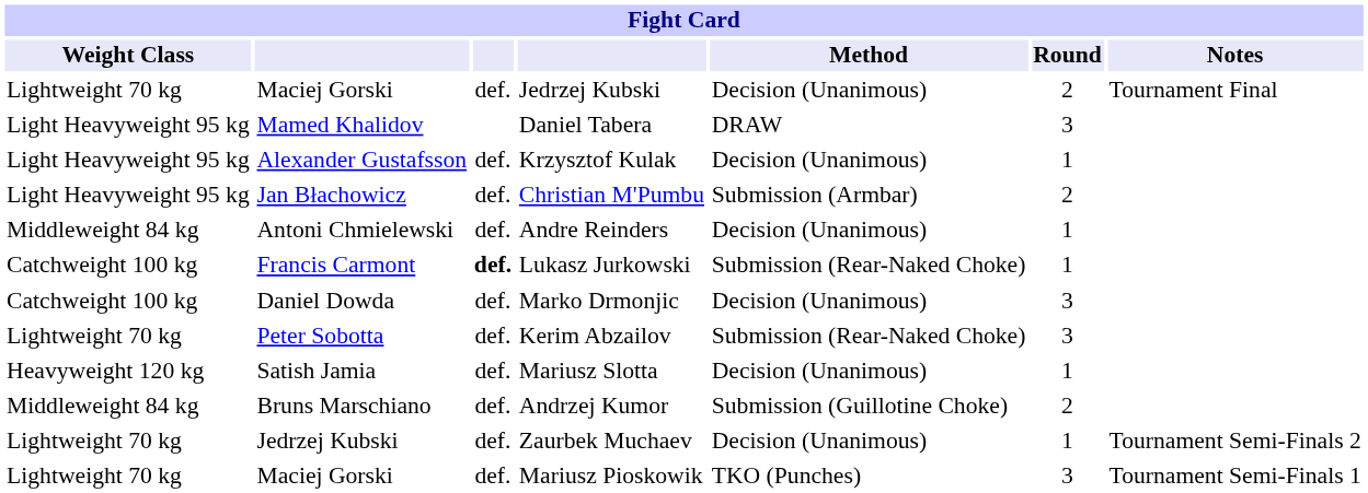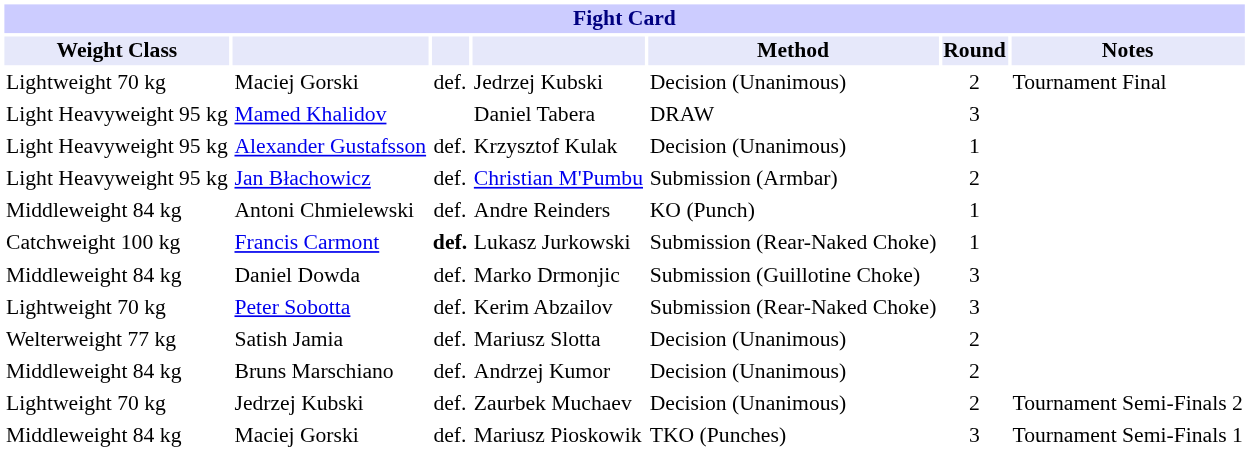 <table class="toccolours" style="font-size: 80%;">
 <tr>
 <th colspan="8" style="background-color: #ccf; color: #000080; text-align: center;"><strong>Fight Card</strong></th>
 </tr>
 <tr>
 <th colspan="1" style="background-color: #E6E8FA; color: #000000; text-align: center;">Weight Class</th>
 <th colspan="1" style="background-color: #E6E8FA; color: #000000; text-align: center;"></th>
 <th colspan="1" style="background-color: #E6E8FA; color: #000000; text-align: center;"></th>
 <th colspan="1" style="background-color: #E6E8FA; color: #000000; text-align: center;"></th>
 <th colspan="1" style="background-color: #E6E8FA; color: #000000; text-align: center;">Method</th>
 <th colspan="1" style="background-color: #E6E8FA; color: #000000; text-align: center;">Round</th>
 <th colspan="1" style="background-color: #E6E8FA; color: #000000; text-align: center;">Notes</th>
 </tr>
 <tr>
 <td>Lightweight 70 kg</td>
 <td> Maciej Gorski</td>
 <td align=center>def.</td>
 <td>  Jedrzej Kubski</td>
 <td>Decision (Unanimous)</td>
 <td align=center>2</td>
 <td>Tournament Final</td>
 </tr>
 <tr>
 <td>Light Heavyweight 95 kg</td>
 <td> <a href='#'>Mamed Khalidov</a></td>
 <td align=center></td>
 <td>  Daniel Tabera</td>
 <td>DRAW</td>
 <td align=center>3</td>
 <td></td>
 </tr>
 <tr>
 <td>Light Heavyweight 95 kg</td>
 <td> <a href='#'>Alexander Gustafsson</a></td>
 <td align=center>def.</td>
 <td> Krzysztof Kulak</td>
 <td>Decision (Unanimous)</td>
 <td align=center>1</td>
 <td></td>
 </tr>
 <tr>
 <td>Light Heavyweight 95 kg</td>
 <td> <a href='#'>Jan Błachowicz</a></td>
 <td align=center>def.</td>
 <td> <a href='#'>Christian M'Pumbu</a></td>
 <td>Submission (Armbar)</td>
 <td align=center>2</td>
 <td></td>
 </tr>
 <tr>
 <td>Middleweight 84 kg</td>
 <td> Antoni Chmielewski</td>
 <td align=center>def.</td>
 <td>  Andre Reinders</td>
-<td>Decision (Unanimous)</td>
+<td>KO (Punch)</td>
 <td align=center>1</td>
 <td></td>
 </tr>
 <tr>
 <td>Catchweight 100 kg</td>
 <td>  <a href='#'>Francis Carmont</a></td>
 <td align=center><strong>def.</strong></td>
 <td> Lukasz Jurkowski</td>
 <td>Submission (Rear-Naked Choke)</td>
 <td align=center>1</td>
 <td></td>
 </tr>
 <tr>
-<td>Catchweight 100 kg</td>
+<td>Middleweight 84 kg</td>
 <td> Daniel Dowda</td>
 <td align=center>def.</td>
 <td> Marko Drmonjic</td>
-<td>Decision (Unanimous)</td>
+<td>Submission (Guillotine Choke)</td>
 <td align=center>3</td>
 <td></td>
 </tr>
 <tr>
 <td>Lightweight 70 kg</td>
 <td>  <a href='#'>Peter Sobotta</a></td>
 <td align=center>def.</td>
 <td>  Kerim Abzailov</td>
 <td>Submission (Rear-Naked Choke)</td>
 <td align=center>3</td>
 <td></td>
 </tr>
 <tr>
-<td>Heavyweight 120 kg</td>
+<td>Welterweight 77 kg</td>
 <td> Satish Jamia</td>
 <td align=center>def.</td>
 <td> Mariusz Slotta</td>
 <td>Decision (Unanimous)</td>
-<td align=center>1</td>
+<td align=center>2</td>
 <td></td>
 </tr>
 <tr>
 <td>Middleweight 84 kg</td>
 <td> Bruns Marschiano</td>
 <td align=center>def.</td>
 <td>  Andrzej Kumor</td>
-<td>Submission (Guillotine Choke)</td>
+<td>Decision (Unanimous)</td>
 <td align=center>2</td>
 <td></td>
 </tr>
 <tr>
 <td>Lightweight 70 kg</td>
 <td> Jedrzej Kubski</td>
 <td align=center>def.</td>
 <td>  Zaurbek Muchaev</td>
 <td>Decision (Unanimous)</td>
-<td align=center>1</td>
+<td align=center>2</td>
 <td>Tournament Semi-Finals 2</td>
 </tr>
 <tr>
-<td>Lightweight 70 kg</td>
+<td>Middleweight 84 kg</td>
 <td>  Maciej Gorski</td>
 <td align=center>def.</td>
 <td>  Mariusz Pioskowik</td>
 <td>TKO (Punches)</td>
 <td align=center>3</td>
 <td>Tournament Semi-Finals 1</td>
 </tr>
 </table>
